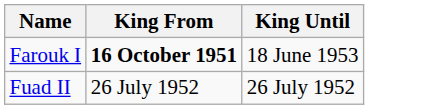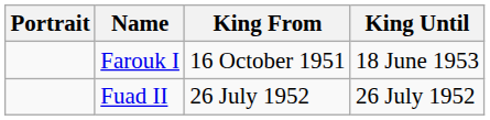 <table class="wikitable">
 <tr>
+<th>Portrait</th>
 <th>Name</th>
 <th>King From</th>
 <th>King Until</th>
 </tr>
 <tr>
+<td></td>
 <td><a href='#'>Farouk I</a></td>
-<td><strong>16 October 1951</strong></td>
+<td>16 October 1951</td>
 <td>18 June 1953</td>
 </tr>
 <tr>
+<td></td>
 <td><a href='#'>Fuad II</a></td>
 <td>26 July 1952</td>
 <td>26 July 1952</td>
 </tr>
 </table>
